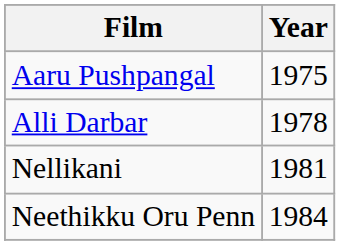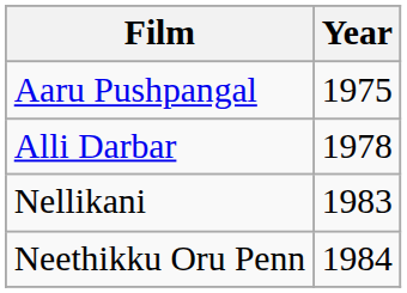 <table class="wikitable">
 <tr>
 <th>Film</th>
 <th>Year</th>
 </tr>
 <tr>
 <td><a href='#'>Aaru Pushpangal</a></td>
 <td>1975</td>
 </tr>
 <tr>
 <td><a href='#'>Alli Darbar</a></td>
 <td>1978</td>
 </tr>
 <tr>
 <td>Nellikani</td>
-<td>1981</td>
+<td>1983</td>
 </tr>
 <tr>
 <td>Neethikku Oru Penn</td>
 <td>1984</td>
 </tr>
 </table>
